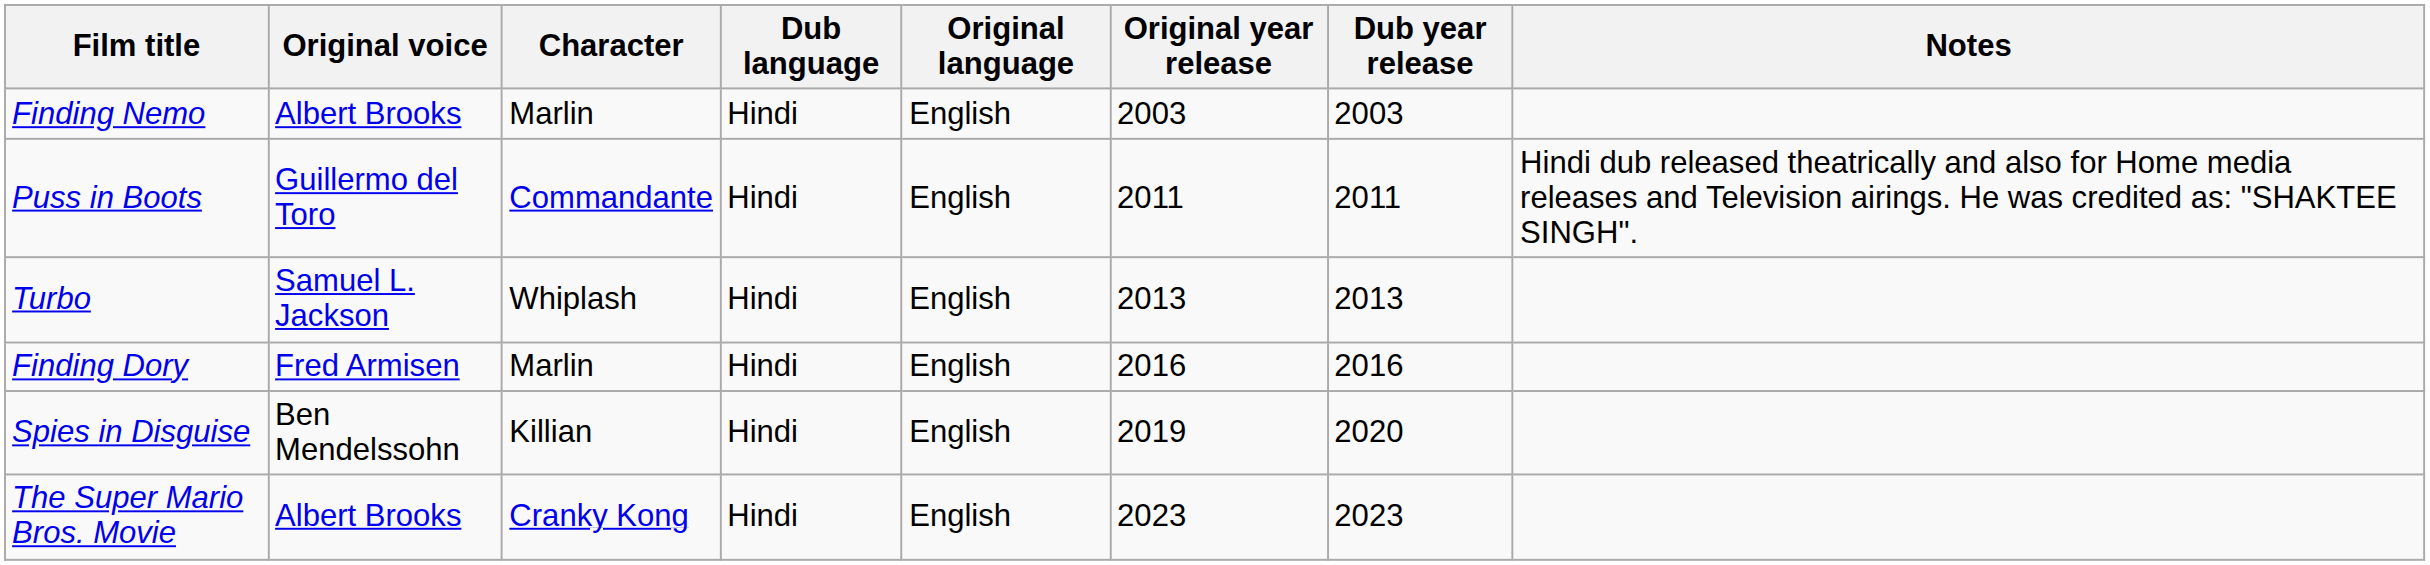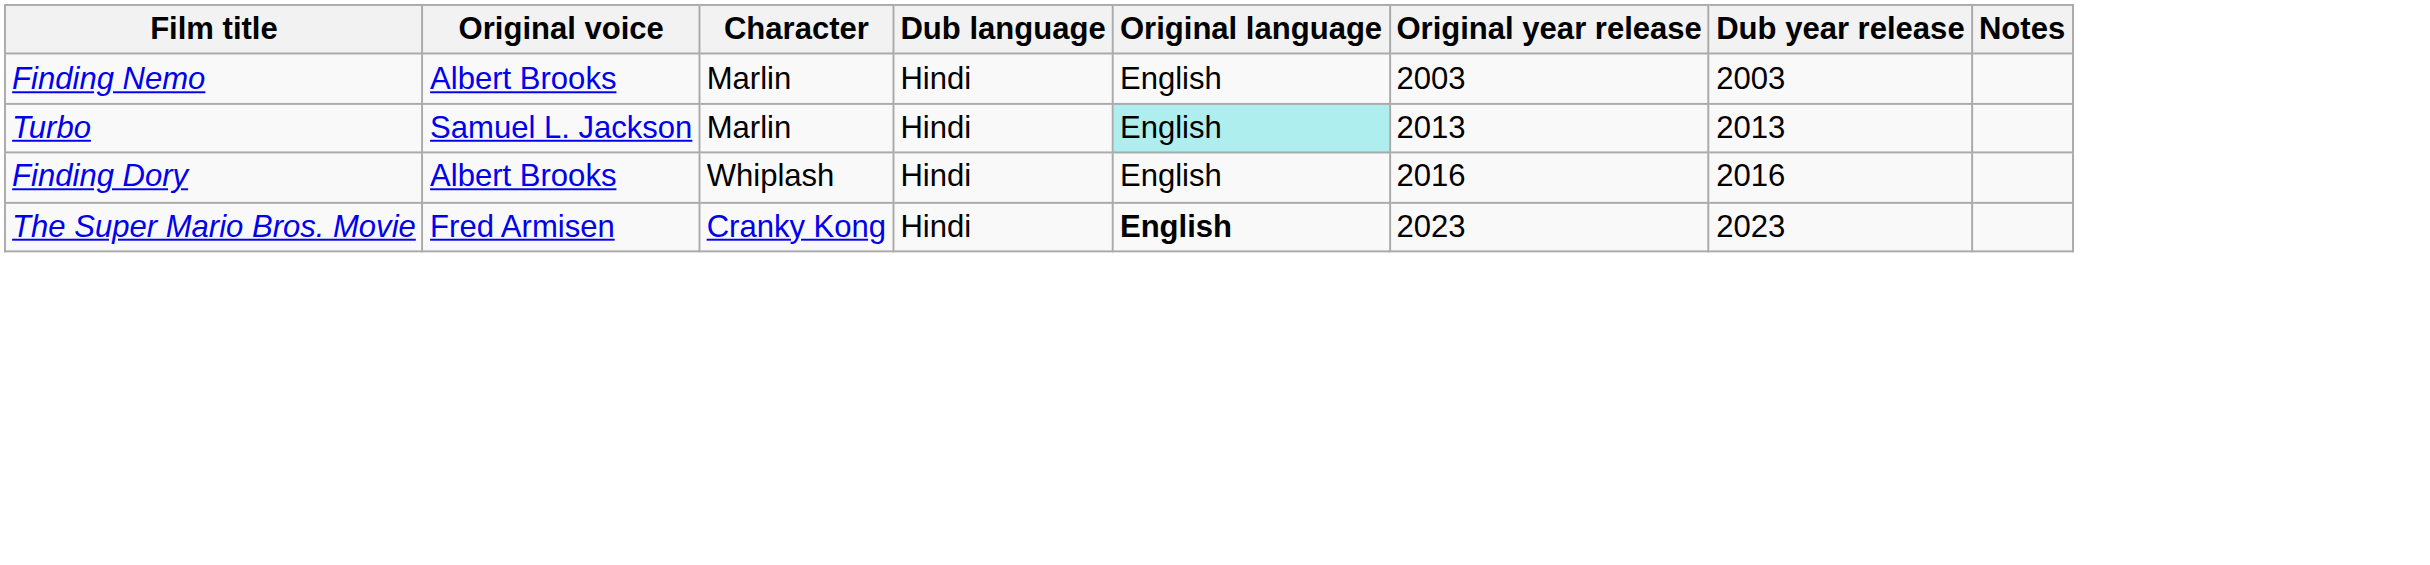 <table class= wikitable>
 <tr>
 <th>Film title</th>
 <th>Original voice</th>
 <th>Character</th>
 <th>Dub language</th>
 <th>Original language</th>
 <th>Original year release</th>
 <th>Dub year release</th>
 <th>Notes</th>
 </tr>
 <tr>
 <td><em><a href='#'>Finding Nemo</a></em></td>
 <td><a href='#'>Albert Brooks</a></td>
 <td>Marlin</td>
 <td>Hindi</td>
 <td>English</td>
 <td>2003</td>
 <td>2003</td>
 <td></td>
 </tr>
 <tr>
-<td><em><a href='#'>Puss in Boots</a></em></td>
-<td><a href='#'>Guillermo del Toro</a></td>
-<td><a href='#'>Commandante</a></td>
-<td>Hindi</td>
-<td>English</td>
-<td>2011</td>
-<td>2011</td>
-<td>Hindi dub released theatrically and also for Home media releases and Television airings. He was credited as: "SHAKTEE SINGH".</td>
-</tr>
-<tr>
 <td><em><a href='#'>Turbo</a></em></td>
 <td><a href='#'>Samuel L. Jackson</a></td>
-<td>Whiplash</td>
+<td>Marlin</td>
 <td>Hindi</td>
-<td>English</td>
+<td style="background: paleturquoise;">English</td>
 <td>2013</td>
 <td>2013</td>
 <td></td>
 </tr>
 <tr>
 <td><em><a href='#'>Finding Dory</a></em></td>
-<td><a href='#'>Fred Armisen</a></td>
-<td>Marlin</td>
+<td><a href='#'>Albert Brooks</a></td>
+<td>Whiplash</td>
 <td>Hindi</td>
 <td>English</td>
 <td>2016</td>
 <td>2016</td>
 <td></td>
 </tr>
 <tr>
-<td><em><a href='#'>Spies in Disguise</a></em></td>
-<td>Ben Mendelssohn</td>
-<td>Killian</td>
-<td>Hindi</td>
-<td>English</td>
-<td>2019</td>
-<td>2020</td>
-<td></td>
-</tr>
-<tr>
 <td><em><a href='#'>The Super Mario Bros. Movie</a></em></td>
-<td><a href='#'>Albert Brooks</a></td>
+<td><a href='#'>Fred Armisen</a></td>
 <td><a href='#'>Cranky Kong</a></td>
 <td>Hindi</td>
-<td>English</td>
+<td><strong>English</strong></td>
 <td>2023</td>
 <td>2023</td>
 <td></td>
 </tr>
 </table>
